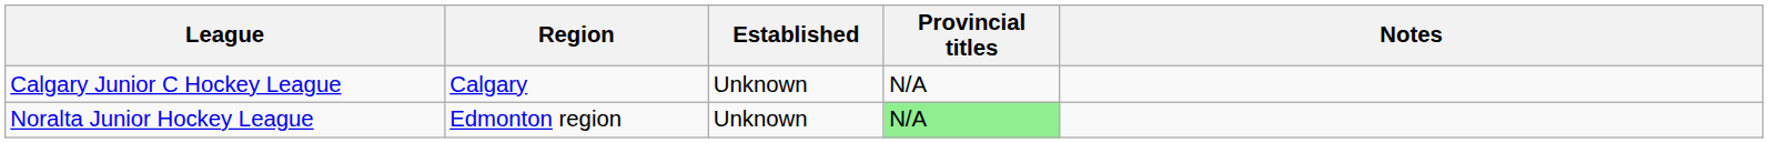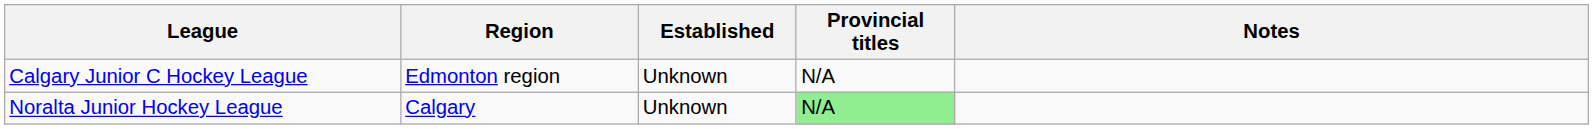 <table class="wikitable">
 <tr>
 <th bgcolor="#DDDDFF" width="25%">League</th>
 <th bgcolor="#DDDDFF" width="15%">Region</th>
 <th bgcolor="#DDDDFF" width="10%">Established</th>
 <th bgcolor="#DDDDFF" width="10%">Provincial titles</th>
 <th bgcolor="#DDDDFF" width="40%">Notes</th>
 </tr>
 <tr>
 <td><a href='#'>Calgary Junior C Hockey League</a></td>
-<td><a href='#'>Calgary</a></td>
+<td><a href='#'>Edmonton</a> region</td>
 <td>Unknown</td>
 <td>N/A</td>
 <td></td>
 </tr>
 <tr>
 <td><a href='#'>Noralta Junior Hockey League</a></td>
-<td><a href='#'>Edmonton</a> region</td>
+<td><a href='#'>Calgary</a></td>
 <td>Unknown</td>
 <td style="background: lightgreen;">N/A</td>
 <td></td>
 </tr>
 </table>
